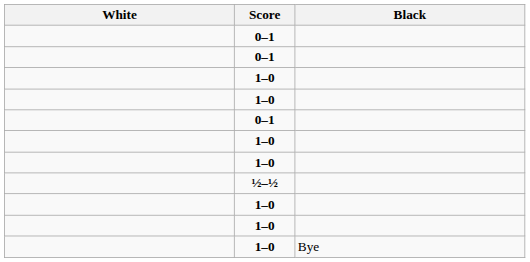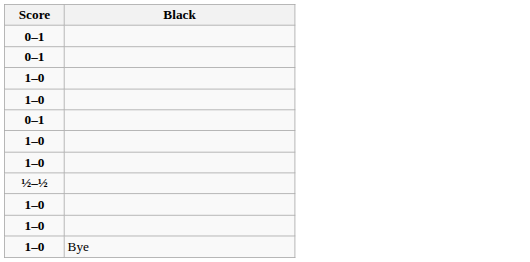 <table class="wikitable" style="text-align: center;">
 <tr>
-<th align="right" width="270">White</th>
 <th width="65">Score</th>
 <th align="left" width="270">Black</th>
 </tr>
 <tr>
-<td align=left></td>
 <td align=center><strong>0–1</strong></td>
 <td align=left><strong></strong></td>
 </tr>
 <tr>
-<td align=left></td>
 <td align=center><strong>0–1</strong></td>
 <td align=left><strong></strong></td>
 </tr>
 <tr>
-<td align=left><strong></strong></td>
 <td align=center><strong>1–0</strong></td>
 <td align=left></td>
 </tr>
 <tr>
-<td align=left><strong></strong></td>
 <td align=center><strong>1–0</strong></td>
 <td align=left></td>
 </tr>
 <tr>
-<td align=left></td>
 <td align=center><strong>0–1</strong></td>
 <td align=left><strong></strong></td>
 </tr>
 <tr>
-<td align=left><strong></strong></td>
 <td align=center><strong>1–0</strong></td>
 <td align=left></td>
 </tr>
 <tr>
-<td align=left><strong></strong></td>
 <td align=center><strong>1–0</strong></td>
 <td align=left></td>
 </tr>
 <tr>
-<td align=left></td>
 <td align=center><strong>½–½</strong></td>
 <td align=left></td>
 </tr>
 <tr>
-<td align=left><strong></strong></td>
 <td align=center><strong>1–0</strong></td>
 <td align=left></td>
 </tr>
 <tr>
-<td align=left><strong></strong></td>
 <td align=center><strong>1–0</strong></td>
 <td align=left></td>
 </tr>
 <tr>
-<td align=left><strong></strong></td>
 <td align=center><strong>1–0</strong></td>
 <td align=left>Bye</td>
 </tr>
 </table>
